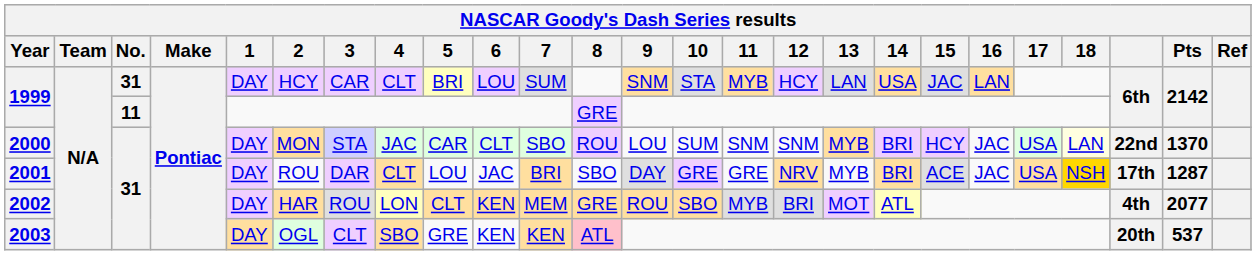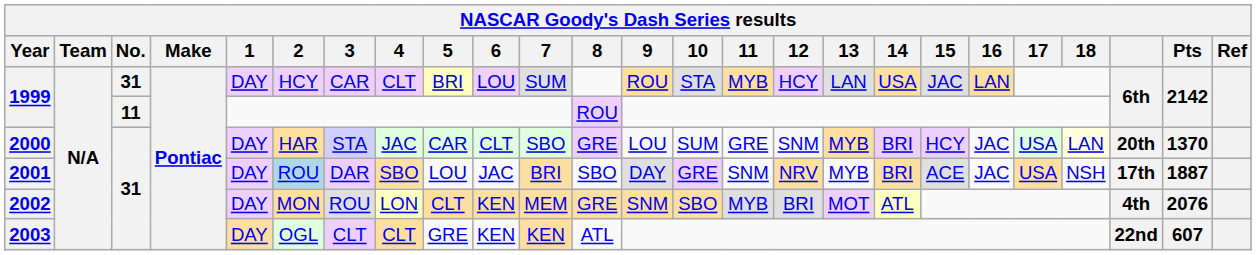 <table class="wikitable" style="text-align:center; font-size:75%">
 <tr>
 <th colspan=32><a href='#'>NASCAR Goody's Dash Series</a> results</th>
 </tr>
 <tr>
 <th>Year</th>
 <th>Team</th>
 <th>No.</th>
 <th>Make</th>
 <th>1</th>
 <th>2</th>
 <th>3</th>
 <th>4</th>
 <th>5</th>
 <th>6</th>
 <th>7</th>
 <th>8</th>
 <th>9</th>
 <th>10</th>
 <th>11</th>
 <th>12</th>
 <th>13</th>
 <th>14</th>
 <th>15</th>
 <th>16</th>
 <th>17</th>
 <th>18</th>
 <th></th>
 <th>Pts</th>
 <th>Ref</th>
 </tr>
 <tr>
 <th rowspan=2><a href='#'>1999</a></th>
 <th rowspan=6>N/A</th>
 <th>31</th>
 <th rowspan=6><a href='#'>Pontiac</a></th>
 <td style="background:#EFCFFF;"><a href='#'>DAY</a><br></td>
 <td style="background:#EFCFFF;"><a href='#'>HCY</a><br></td>
 <td style="background:#EFCFFF;"><a href='#'>CAR</a><br></td>
 <td style="background:#EFCFFF;"><a href='#'>CLT</a><br></td>
 <td style="background:#FFFFBF;"><a href='#'>BRI</a><br></td>
 <td style="background:#EFCFFF;"><a href='#'>LOU</a><br></td>
 <td style="background:#DFDFDF;"><a href='#'>SUM</a><br></td>
 <td></td>
-<td style="background:#FFDF9F;"><a href='#'>SNM</a><br></td>
+<td style="background:#FFDF9F;"><a href='#'>ROU</a><br></td>
 <td style="background:#DFDFDF;"><a href='#'>STA</a><br></td>
 <td style="background:#FFDF9F;"><a href='#'>MYB</a><br></td>
 <td style="background:#EFCFFF;"><a href='#'>HCY</a><br></td>
 <td style="background:#DFDFDF;"><a href='#'>LAN</a><br></td>
 <td style="background:#FFDF9F;"><a href='#'>USA</a><br></td>
 <td style="background:#DFDFDF;"><a href='#'>JAC</a><br></td>
 <td style="background:#FFDF9F;"><a href='#'>LAN</a><br></td>
 <td colspan=2></td>
 <th rowspan=2>6th</th>
 <th rowspan=2>2142</th>
 <th rowspan=2></th>
 </tr>
 <tr>
 <th>11</th>
 <td colspan=7></td>
-<td style="background:#EFCFFF;"><a href='#'>GRE</a><br></td>
+<td style="background:#EFCFFF;"><a href='#'>ROU</a><br></td>
 <td colspan=10></td>
 </tr>
 <tr>
 <th><a href='#'>2000</a></th>
 <th rowspan=4>31</th>
 <td style="background:#EFCFFF;"><a href='#'>DAY</a><br></td>
-<td style="background:#FFDF9F;"><a href='#'>MON</a><br></td>
+<td style="background:#FFDF9F;"><a href='#'>HAR</a><br></td>
 <td style="background:#CFCFFF;"><a href='#'>STA</a><br></td>
 <td style="background:#DFFFDF;"><a href='#'>JAC</a><br></td>
 <td style="background:#DFFFDF;"><a href='#'>CAR</a><br></td>
 <td style="background:#DFFFDF;"><a href='#'>CLT</a><br></td>
 <td style="background:#DFFFDF;"><a href='#'>SBO</a><br></td>
-<td style="background:#EFCFFF;"><a href='#'>ROU</a><br></td>
+<td style="background:#EFCFFF;"><a href='#'>GRE</a><br></td>
 <td><a href='#'>LOU</a></td>
 <td><a href='#'>SUM</a></td>
-<td><a href='#'>SNM</a></td>
+<td><a href='#'>GRE</a></td>
 <td><a href='#'>SNM</a></td>
 <td style="background:#FFDF9F;"><a href='#'>MYB</a><br></td>
 <td style="background:#EFCFFF;"><a href='#'>BRI</a><br></td>
 <td style="background:#EFCFFF;"><a href='#'>HCY</a><br></td>
 <td><a href='#'>JAC</a></td>
 <td style="background:#DFFFDF;"><a href='#'>USA</a><br></td>
 <td style="background: lightyellow;"><a href='#'>LAN</a></td>
-<th>22nd</th>
+<th>20th</th>
 <th>1370</th>
 <th></th>
 </tr>
 <tr>
 <th><a href='#'>2001</a></th>
 <td style="background:#EFCFFF;"><a href='#'>DAY</a><br></td>
-<td><a href='#'>ROU</a></td>
+<td style="background: lightblue;"><a href='#'>ROU</a></td>
 <td style="background:#EFCFFF;"><a href='#'>DAR</a><br></td>
-<td style="background:#FFDF9F;"><a href='#'>CLT</a><br></td>
+<td style="background:#FFDF9F;"><a href='#'>SBO</a><br></td>
 <td><a href='#'>LOU</a></td>
 <td><a href='#'>JAC</a></td>
 <td style="background:#FFDF9F;"><a href='#'>BRI</a><br></td>
 <td><a href='#'>SBO</a></td>
 <td style="background:#DFDFDF;"><a href='#'>DAY</a><br></td>
 <td style="background:#EFCFFF;"><a href='#'>GRE</a><br></td>
-<td><a href='#'>GRE</a></td>
+<td><a href='#'>SNM</a></td>
 <td style="background:#FFDF9F;"><a href='#'>NRV</a><br></td>
 <td><a href='#'>MYB</a></td>
 <td style="background:#FFDF9F;"><a href='#'>BRI</a><br></td>
 <td style="background:#DFDFDF;"><a href='#'>ACE</a><br></td>
 <td><a href='#'>JAC</a></td>
 <td style="background:#FFDF9F;"><a href='#'>USA</a><br></td>
-<td style="background: gold;"><a href='#'>NSH</a></td>
+<td><a href='#'>NSH</a></td>
 <th>17th</th>
-<th>1287</th>
+<th>1887</th>
 <th></th>
 </tr>
 <tr>
 <th><a href='#'>2002</a></th>
 <td style="background:#EFCFFF;"><a href='#'>DAY</a><br></td>
-<td style="background:#FFDF9F;"><a href='#'>HAR</a><br></td>
+<td style="background:#FFDF9F;"><a href='#'>MON</a><br></td>
 <td style="background:#DFDFDF;"><a href='#'>ROU</a><br></td>
 <td style="background:#FFFFBF;"><a href='#'>LON</a><br></td>
 <td style="background:#FFDF9F;"><a href='#'>CLT</a><br></td>
 <td style="background:#FFDF9F;"><a href='#'>KEN</a><br></td>
 <td style="background:#FFDF9F;"><a href='#'>MEM</a><br></td>
 <td style="background:#FFDF9F;"><a href='#'>GRE</a><br></td>
-<td style="background:#FFDF9F;"><a href='#'>ROU</a><br></td>
+<td style="background:#FFDF9F;"><a href='#'>SNM</a><br></td>
 <td style="background:#FFDF9F;"><a href='#'>SBO</a><br></td>
 <td style="background:#DFDFDF;"><a href='#'>MYB</a><br></td>
 <td style="background:#DFDFDF;"><a href='#'>BRI</a><br></td>
 <td style="background:#EFCFFF;"><a href='#'>MOT</a><br></td>
 <td style="background:#FFFFBF;"><a href='#'>ATL</a><br></td>
 <td colspan=4></td>
 <th>4th</th>
-<th>2077</th>
+<th>2076</th>
 <th></th>
 </tr>
 <tr>
 <th><a href='#'>2003</a></th>
 <td style="background:#FFDF9F;"><a href='#'>DAY</a><br></td>
 <td style="background:#DFFFDF;"><a href='#'>OGL</a><br></td>
 <td style="background:#EFCFFF;"><a href='#'>CLT</a><br></td>
-<td style="background:#FFDF9F;"><a href='#'>SBO</a><br></td>
+<td style="background:#FFDF9F;"><a href='#'>CLT</a><br></td>
 <td><a href='#'>GRE</a></td>
 <td><a href='#'>KEN</a></td>
 <td style="background:#FFDF9F;"><a href='#'>KEN</a><br></td>
-<td style="background: pink;"><a href='#'>ATL</a></td>
+<td><a href='#'>ATL</a></td>
 <td colspan=10></td>
-<th>20th</th>
-<th>537</th>
+<th>22nd</th>
+<th>607</th>
 <th></th>
 </tr>
 </table>
